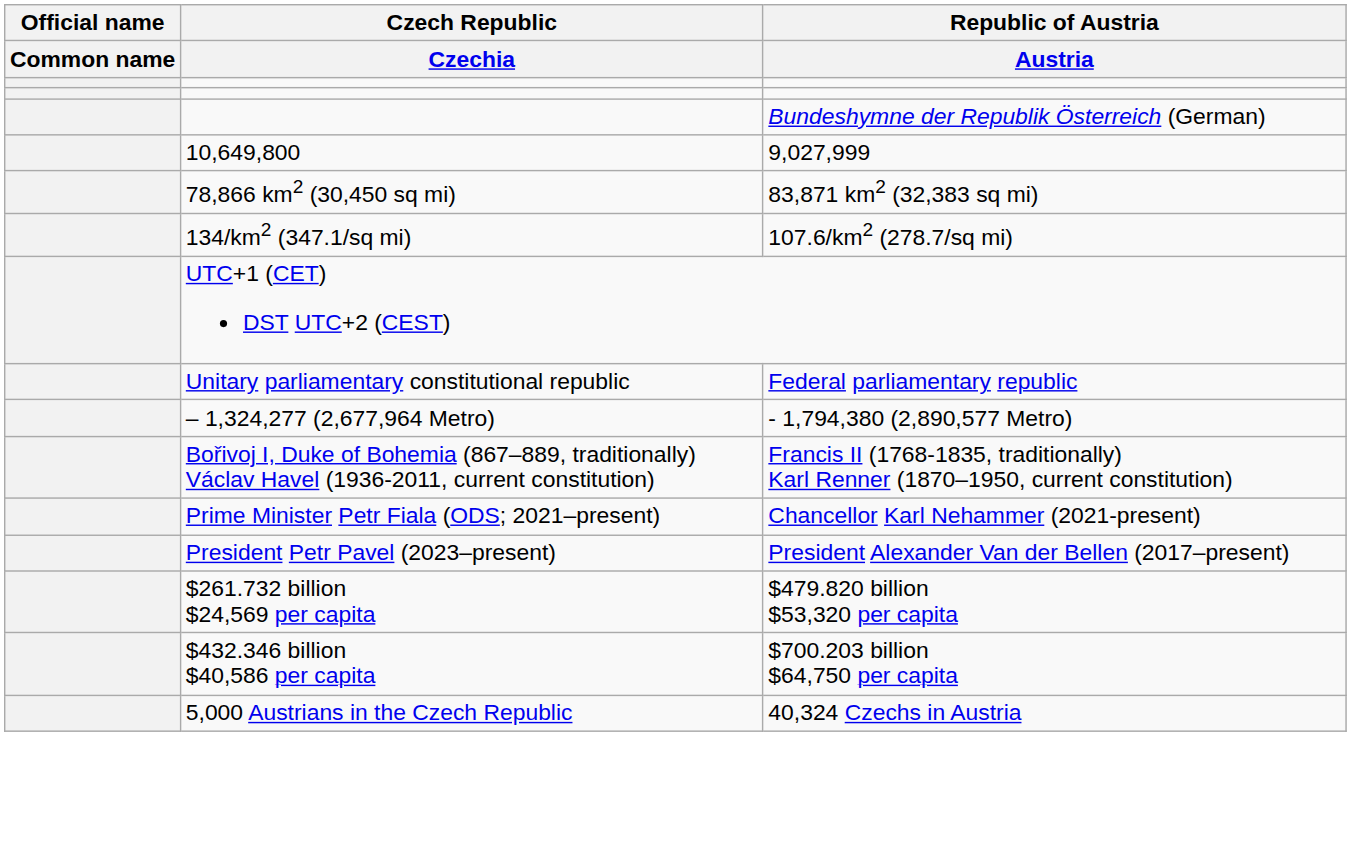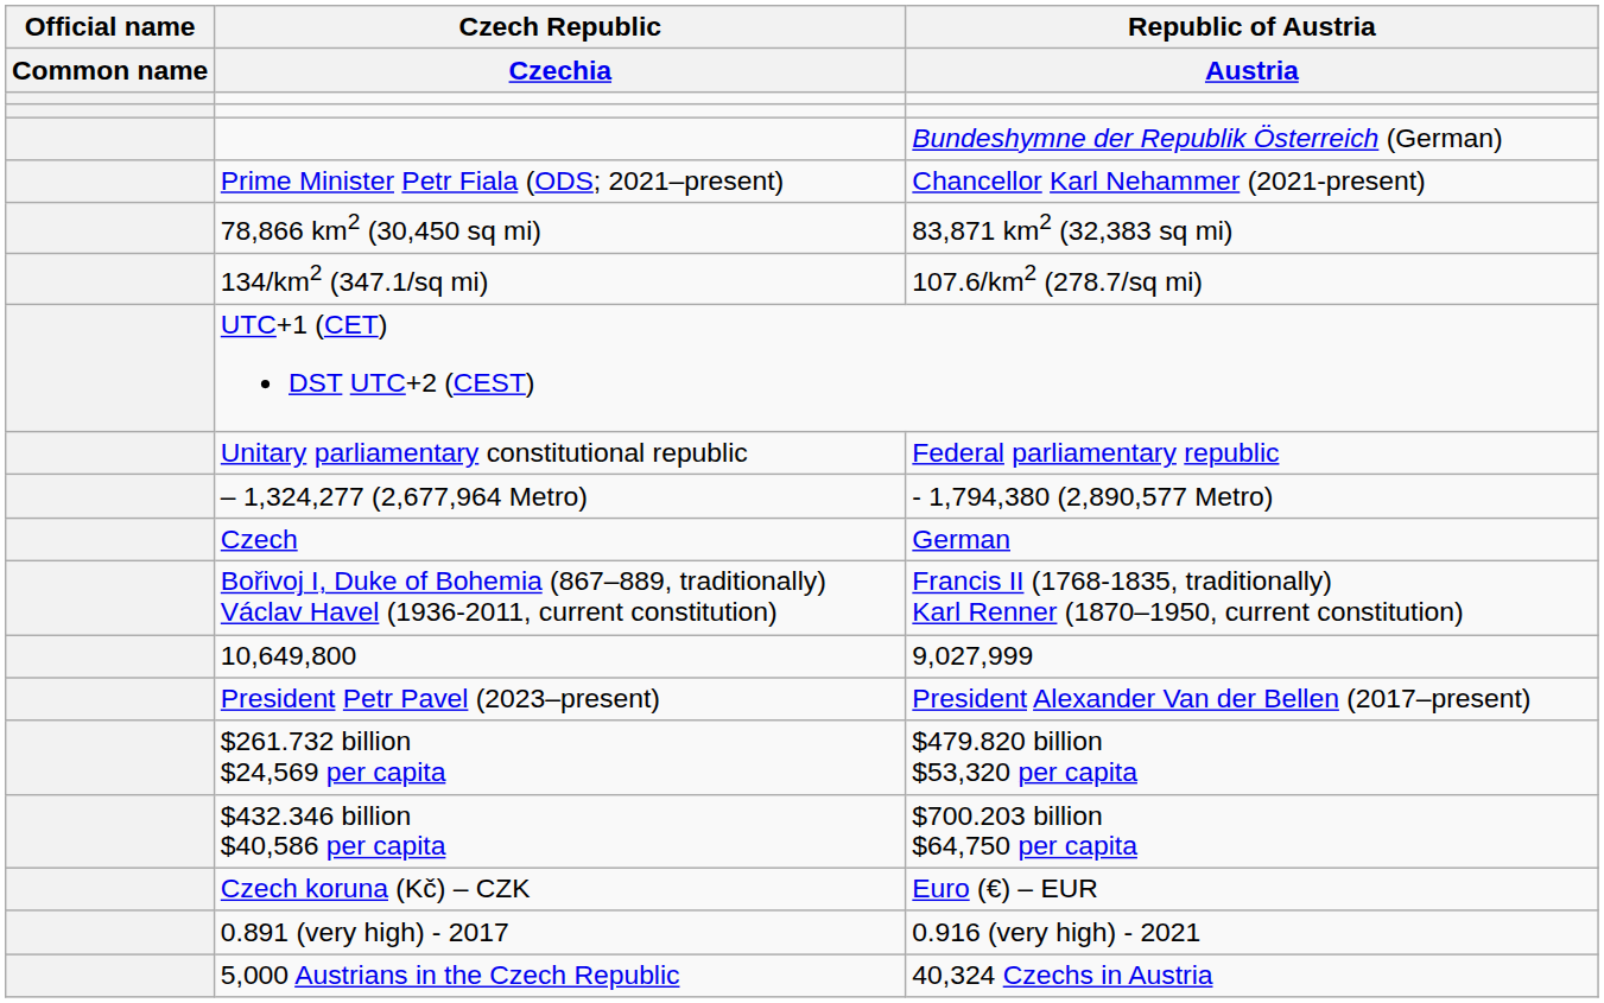 <table class="wikitable">
 <tr>
 <th>Official name</th>
 <th>Czech Republic</th>
 <th>Republic of Austria</th>
 </tr>
 <tr>
 <th>Common name</th>
 <th width="400"><strong><a href='#'>Czechia</a></strong></th>
 <th width="400"><a href='#'>Austria</a></th>
 </tr>
 <tr>
 <th></th>
 <td style="text-align:center"></td>
 <td style="text-align:center"></td>
 </tr>
 <tr>
 <th></th>
 <td></td>
 <td style="text-align:center"></td>
 </tr>
 <tr>
 <th></th>
 <td><div></div></td>
 <td><em><a href='#'>Bundeshymne der Republik Österreich</a></em> (German)<div></div></td>
 </tr>
 <tr>
 <th></th>
-<td>10,649,800</td>
-<td>9,027,999</td>
+<td><a href='#'>Prime Minister</a> <a href='#'>Petr Fiala</a> (<a href='#'>ODS</a>; 2021–present)</td>
+<td><a href='#'>Chancellor</a> <a href='#'>Karl Nehammer</a> (2021-present)</td>
 </tr>
 <tr>
 <th></th>
 <td>78,866 km<sup>2</sup> (30,450 sq mi)</td>
 <td>83,871 km<sup>2</sup> (32,383 sq mi)</td>
 </tr>
 <tr>
 <th></th>
 <td>134/km<sup>2</sup> (347.1/sq mi)</td>
 <td>107.6/km<sup>2</sup> (278.7/sq mi)</td>
 </tr>
 <tr>
 <th></th>
 <td colspan="2"><a href='#'>UTC</a>+1 (<a href='#'>CET</a>)<br><ul><li><a href='#'>DST</a> <a href='#'>UTC</a>+2 (<a href='#'>CEST</a>)</li></ul></td>
 </tr>
 <tr>
 <th></th>
 <td><a href='#'>Unitary</a> <a href='#'>parliamentary</a> constitutional republic</td>
 <td><a href='#'>Federal</a> <a href='#'>parliamentary</a> <a href='#'>republic</a></td>
 </tr>
 <tr>
 <th></th>
 <td> – 1,324,277 (2,677,964 Metro)</td>
 <td> - 1,794,380 (2,890,577 Metro)</td>
 </tr>
 <tr>
 <th></th>
+<td><a href='#'>Czech</a></td>
+<td><a href='#'>German</a></td>
+</tr>
+<tr>
+<th></th>
 <td><a href='#'>Bořivoj I, Duke of Bohemia</a> (867–889, traditionally)<br><a href='#'>Václav Havel</a> (1936-2011, current constitution)</td>
 <td><a href='#'>Francis II</a> (1768-1835, traditionally)<br><a href='#'>Karl Renner</a> (1870–1950, current constitution)</td>
 </tr>
 <tr>
 <th></th>
-<td><a href='#'>Prime Minister</a> <a href='#'>Petr Fiala</a> (<a href='#'>ODS</a>; 2021–present)</td>
-<td><a href='#'>Chancellor</a> <a href='#'>Karl Nehammer</a> (2021-present)</td>
+<td>10,649,800</td>
+<td>9,027,999</td>
 </tr>
 <tr>
 <th></th>
 <td><a href='#'>President</a> <a href='#'>Petr Pavel</a> (2023–present)</td>
 <td><a href='#'>President</a> <a href='#'>Alexander Van der Bellen</a> (2017–present)</td>
 </tr>
 <tr>
 <th></th>
 <td>$261.732 billion<br>$24,569 <a href='#'>per capita</a></td>
 <td>$479.820 billion<br>$53,320 <a href='#'>per capita</a></td>
 </tr>
 <tr>
 <th></th>
 <td>$432.346 billion<br>$40,586 <a href='#'>per capita</a></td>
 <td>$700.203 billion<br>$64,750 <a href='#'>per capita</a></td>
 </tr>
 <tr>
 <th></th>
+<td><a href='#'>Czech koruna</a> (Kč) – CZK</td>
+<td><a href='#'>Euro</a> (€) – EUR</td>
+</tr>
+<tr>
+<th></th>
+<td>0.891 (very high) - 2017</td>
+<td>0.916 (very high) - 2021</td>
+</tr>
+<tr>
+<th></th>
 <td>5,000 <a href='#'>Austrians in the Czech Republic</a></td>
 <td>40,324 <a href='#'>Czechs in Austria</a></td>
 </tr>
 </table>
